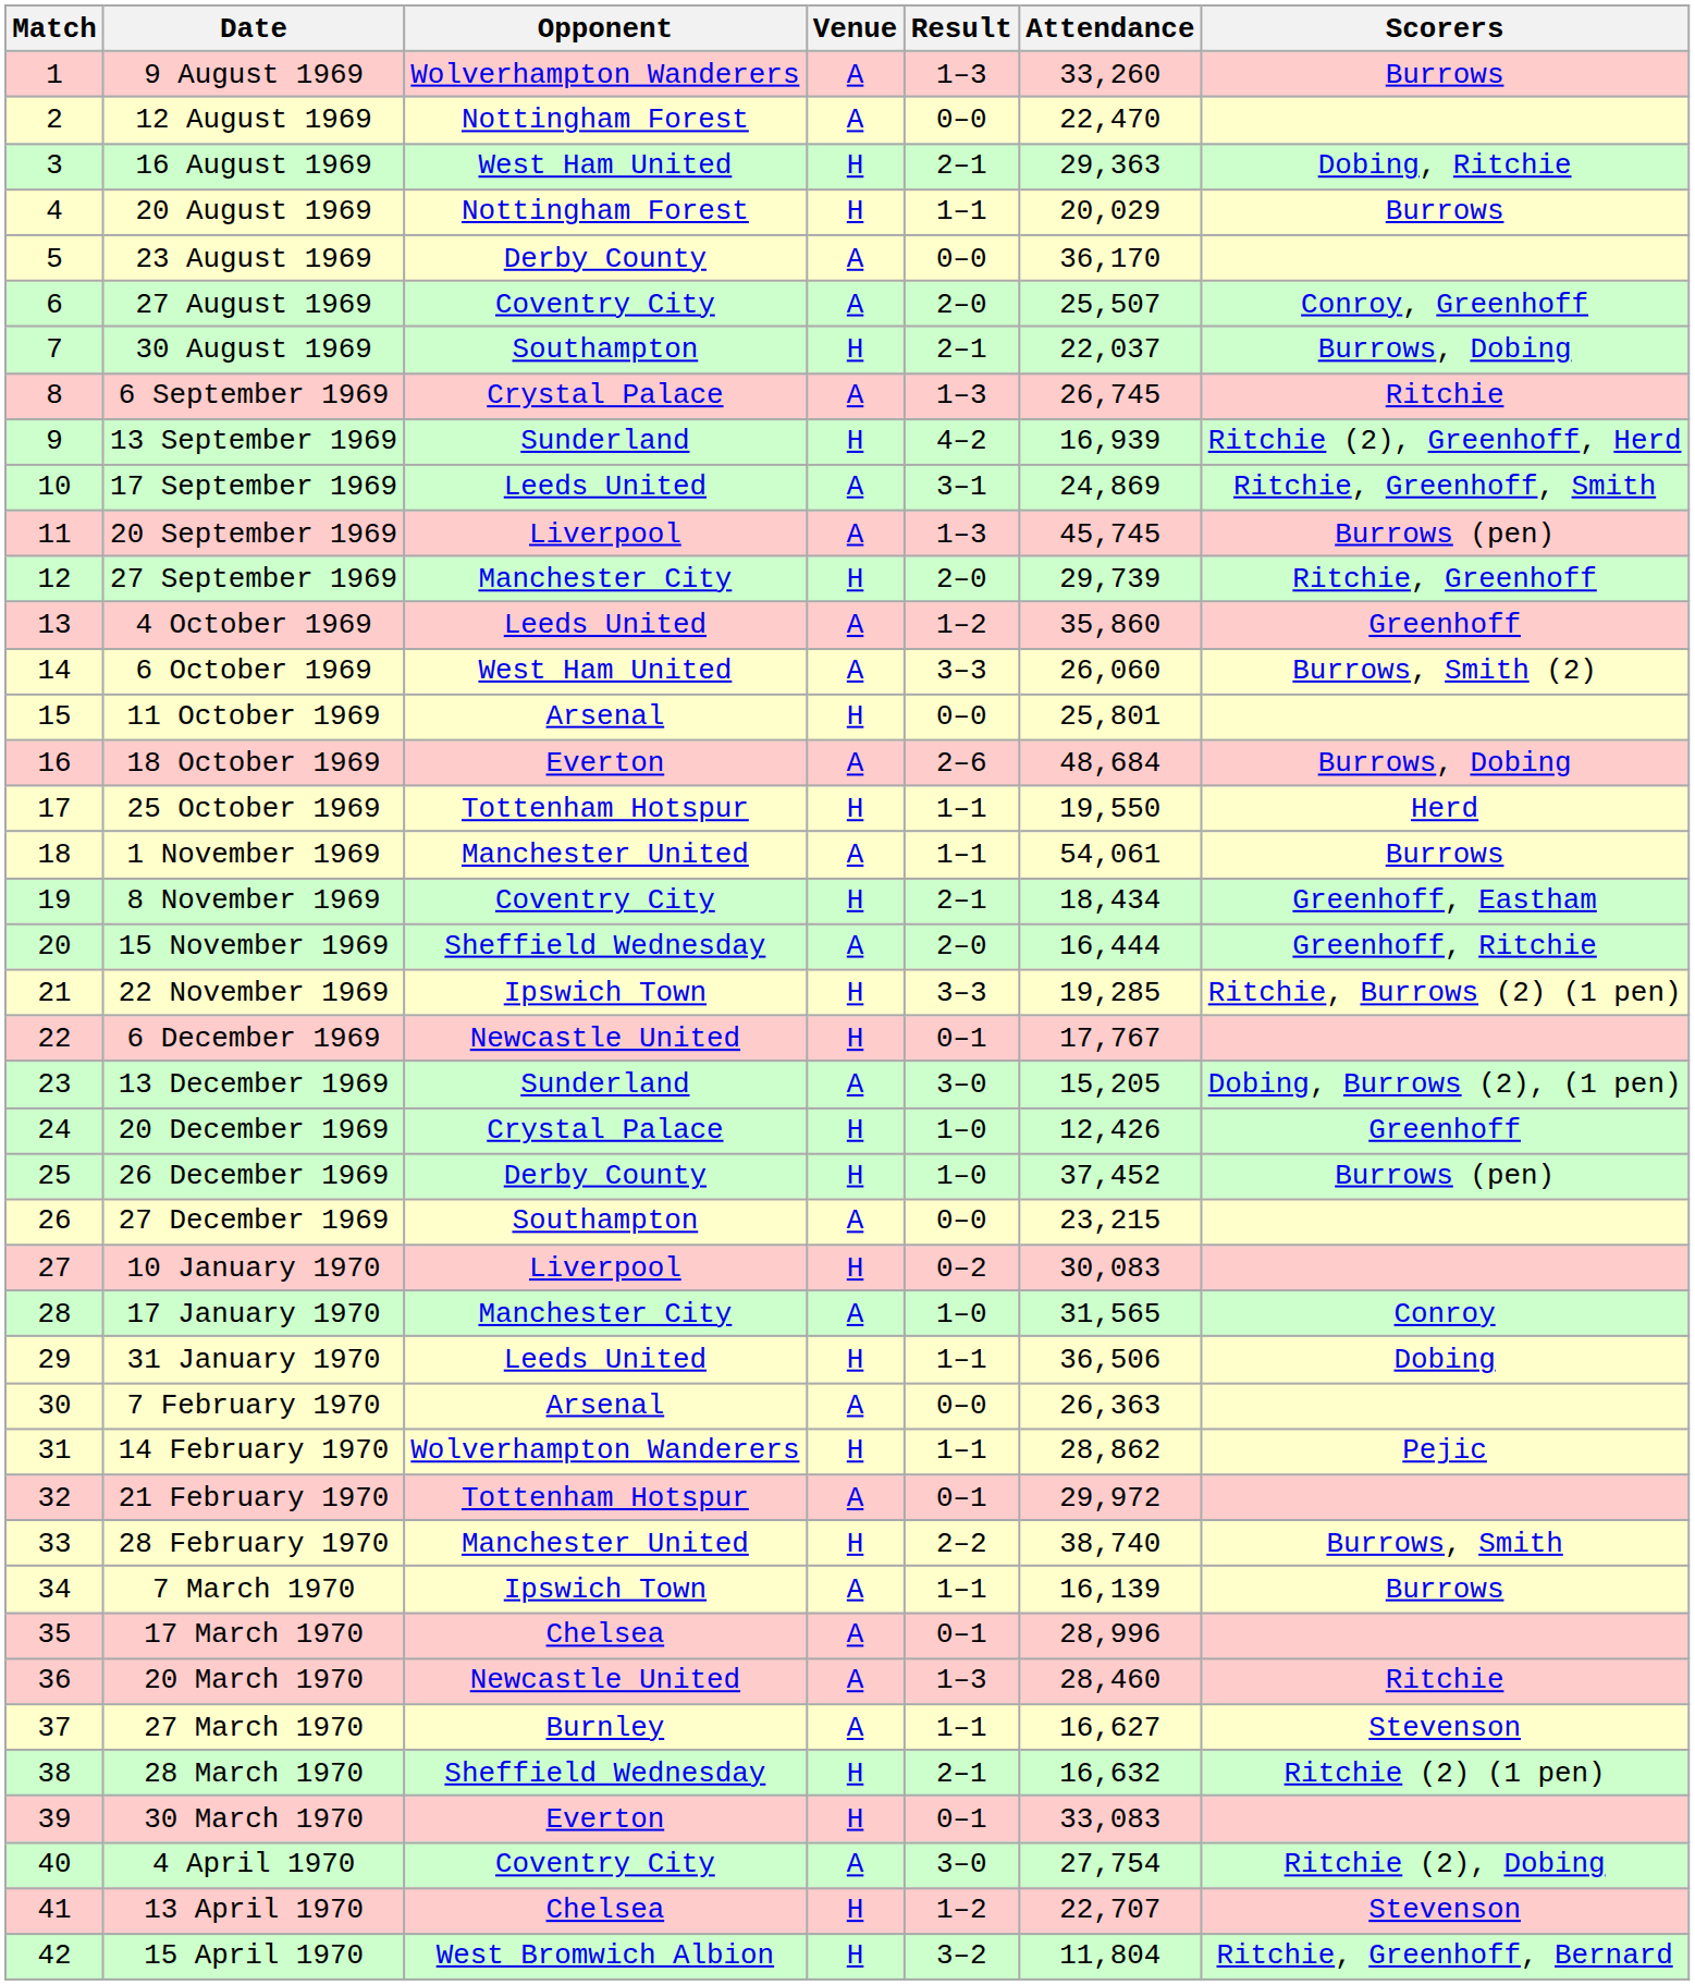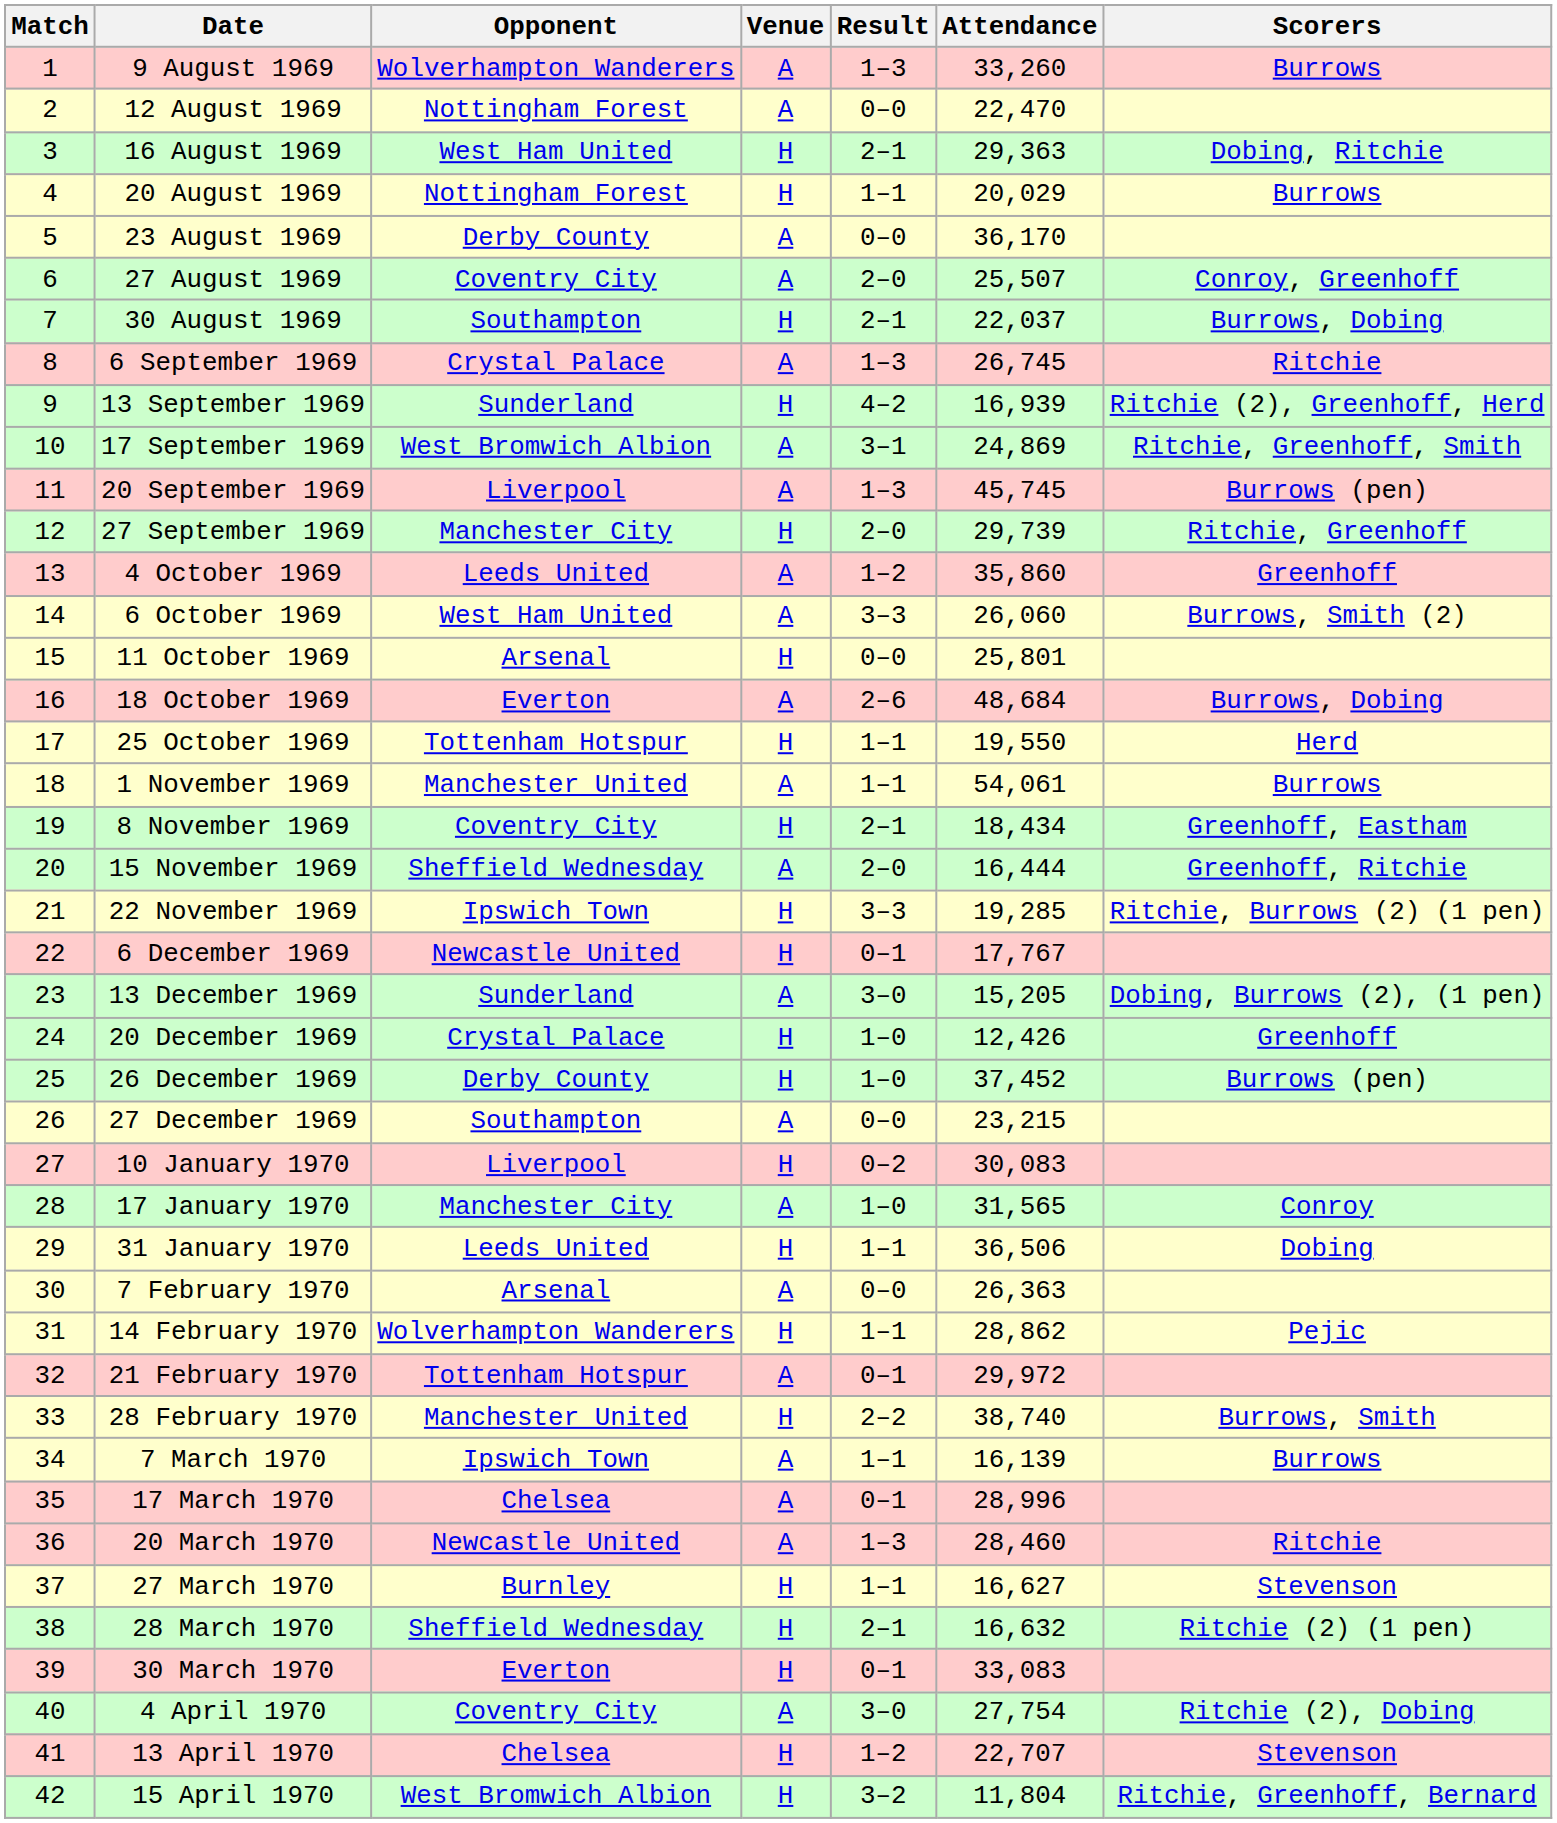 <table class="wikitable" style="font-size:100%; text-align:center">
 <tr>
 <th>Match</th>
 <th>Date</th>
 <th>Opponent</th>
 <th>Venue</th>
 <th>Result</th>
 <th>Attendance</th>
 <th>Scorers</th>
 </tr>
 <tr style="background-color: #FFCCCC;">
 <td>1</td>
 <td>9 August 1969</td>
 <td><a href='#'>Wolverhampton Wanderers</a></td>
 <td><a href='#'>A</a></td>
 <td>1–3</td>
 <td>33,260</td>
 <td><a href='#'>Burrows</a></td>
 </tr>
 <tr style="background-color: #FFFFCC;">
 <td>2</td>
 <td>12 August 1969</td>
 <td><a href='#'>Nottingham Forest</a></td>
 <td><a href='#'>A</a></td>
 <td>0–0</td>
 <td>22,470</td>
 <td></td>
 </tr>
 <tr style="background-color: #CCFFCC;">
 <td>3</td>
 <td>16 August 1969</td>
 <td><a href='#'>West Ham United</a></td>
 <td><a href='#'>H</a></td>
 <td>2–1</td>
 <td>29,363</td>
 <td><a href='#'>Dobing</a>, <a href='#'>Ritchie</a></td>
 </tr>
 <tr style="background-color: #FFFFCC;">
 <td>4</td>
 <td>20 August 1969</td>
 <td><a href='#'>Nottingham Forest</a></td>
 <td><a href='#'>H</a></td>
 <td>1–1</td>
 <td>20,029</td>
 <td><a href='#'>Burrows</a></td>
 </tr>
 <tr style="background-color: #FFFFCC;">
 <td>5</td>
 <td>23 August 1969</td>
 <td><a href='#'>Derby County</a></td>
 <td><a href='#'>A</a></td>
 <td>0–0</td>
 <td>36,170</td>
 <td></td>
 </tr>
 <tr style="background-color: #CCFFCC;">
 <td>6</td>
 <td>27 August 1969</td>
 <td><a href='#'>Coventry City</a></td>
 <td><a href='#'>A</a></td>
 <td>2–0</td>
 <td>25,507</td>
 <td><a href='#'>Conroy</a>, <a href='#'>Greenhoff</a></td>
 </tr>
 <tr style="background-color: #CCFFCC;">
 <td>7</td>
 <td>30 August 1969</td>
 <td><a href='#'>Southampton</a></td>
 <td><a href='#'>H</a></td>
 <td>2–1</td>
 <td>22,037</td>
 <td><a href='#'>Burrows</a>, <a href='#'>Dobing</a></td>
 </tr>
 <tr style="background-color: #FFCCCC;">
 <td>8</td>
 <td>6 September 1969</td>
 <td><a href='#'>Crystal Palace</a></td>
 <td><a href='#'>A</a></td>
 <td>1–3</td>
 <td>26,745</td>
 <td><a href='#'>Ritchie</a></td>
 </tr>
 <tr style="background-color: #CCFFCC;">
 <td>9</td>
 <td>13 September 1969</td>
 <td><a href='#'>Sunderland</a></td>
 <td><a href='#'>H</a></td>
 <td>4–2</td>
 <td>16,939</td>
 <td><a href='#'>Ritchie</a> (2), <a href='#'>Greenhoff</a>, <a href='#'>Herd</a></td>
 </tr>
 <tr style="background-color: #CCFFCC;">
 <td>10</td>
 <td>17 September 1969</td>
-<td><a href='#'>Leeds United</a></td>
+<td><a href='#'>West Bromwich Albion</a></td>
 <td><a href='#'>A</a></td>
 <td>3–1</td>
 <td>24,869</td>
 <td><a href='#'>Ritchie</a>, <a href='#'>Greenhoff</a>, <a href='#'>Smith</a></td>
 </tr>
 <tr style="background-color: #FFCCCC;">
 <td>11</td>
 <td>20 September 1969</td>
 <td><a href='#'>Liverpool</a></td>
 <td><a href='#'>A</a></td>
 <td>1–3</td>
 <td>45,745</td>
 <td><a href='#'>Burrows</a> (pen)</td>
 </tr>
 <tr style="background-color: #CCFFCC;">
 <td>12</td>
 <td>27 September 1969</td>
 <td><a href='#'>Manchester City</a></td>
 <td><a href='#'>H</a></td>
 <td>2–0</td>
 <td>29,739</td>
 <td><a href='#'>Ritchie</a>, <a href='#'>Greenhoff</a></td>
 </tr>
 <tr style="background-color: #FFCCCC;">
 <td>13</td>
 <td>4 October 1969</td>
 <td><a href='#'>Leeds United</a></td>
 <td><a href='#'>A</a></td>
 <td>1–2</td>
 <td>35,860</td>
 <td><a href='#'>Greenhoff</a></td>
 </tr>
 <tr style="background-color: #FFFFCC;">
 <td>14</td>
 <td>6 October 1969</td>
 <td><a href='#'>West Ham United</a></td>
 <td><a href='#'>A</a></td>
 <td>3–3</td>
 <td>26,060</td>
 <td><a href='#'>Burrows</a>, <a href='#'>Smith</a> (2)</td>
 </tr>
 <tr style="background-color: #FFFFCC;">
 <td>15</td>
 <td>11 October 1969</td>
 <td><a href='#'>Arsenal</a></td>
 <td><a href='#'>H</a></td>
 <td>0–0</td>
 <td>25,801</td>
 <td></td>
 </tr>
 <tr style="background-color: #FFCCCC;">
 <td>16</td>
 <td>18 October 1969</td>
 <td><a href='#'>Everton</a></td>
 <td><a href='#'>A</a></td>
 <td>2–6</td>
 <td>48,684</td>
 <td><a href='#'>Burrows</a>, <a href='#'>Dobing</a></td>
 </tr>
 <tr style="background-color: #FFFFCC;">
 <td>17</td>
 <td>25 October 1969</td>
 <td><a href='#'>Tottenham Hotspur</a></td>
 <td><a href='#'>H</a></td>
 <td>1–1</td>
 <td>19,550</td>
 <td><a href='#'>Herd</a></td>
 </tr>
 <tr style="background-color: #FFFFCC;">
 <td>18</td>
 <td>1 November 1969</td>
 <td><a href='#'>Manchester United</a></td>
 <td><a href='#'>A</a></td>
 <td>1–1</td>
 <td>54,061</td>
 <td><a href='#'>Burrows</a></td>
 </tr>
 <tr style="background-color: #CCFFCC;">
 <td>19</td>
 <td>8 November 1969</td>
 <td><a href='#'>Coventry City</a></td>
 <td><a href='#'>H</a></td>
 <td>2–1</td>
 <td>18,434</td>
 <td><a href='#'>Greenhoff</a>, <a href='#'>Eastham</a></td>
 </tr>
 <tr style="background-color: #CCFFCC;">
 <td>20</td>
 <td>15 November 1969</td>
 <td><a href='#'>Sheffield Wednesday</a></td>
 <td><a href='#'>A</a></td>
 <td>2–0</td>
 <td>16,444</td>
 <td><a href='#'>Greenhoff</a>, <a href='#'>Ritchie</a></td>
 </tr>
 <tr style="background-color: #FFFFCC;">
 <td>21</td>
 <td>22 November 1969</td>
 <td><a href='#'>Ipswich Town</a></td>
 <td><a href='#'>H</a></td>
 <td>3–3</td>
 <td>19,285</td>
 <td><a href='#'>Ritchie</a>, <a href='#'>Burrows</a> (2) (1 pen)</td>
 </tr>
 <tr style="background-color: #FFCCCC;">
 <td>22</td>
 <td>6 December 1969</td>
 <td><a href='#'>Newcastle United</a></td>
 <td><a href='#'>H</a></td>
 <td>0–1</td>
 <td>17,767</td>
 <td></td>
 </tr>
 <tr style="background-color: #CCFFCC;">
 <td>23</td>
 <td>13 December 1969</td>
 <td><a href='#'>Sunderland</a></td>
 <td><a href='#'>A</a></td>
 <td>3–0</td>
 <td>15,205</td>
 <td><a href='#'>Dobing</a>, <a href='#'>Burrows</a> (2), (1 pen)</td>
 </tr>
 <tr style="background-color: #CCFFCC;">
 <td>24</td>
 <td>20 December 1969</td>
 <td><a href='#'>Crystal Palace</a></td>
 <td><a href='#'>H</a></td>
 <td>1–0</td>
 <td>12,426</td>
 <td><a href='#'>Greenhoff</a></td>
 </tr>
 <tr style="background-color: #CCFFCC;">
 <td>25</td>
 <td>26 December 1969</td>
 <td><a href='#'>Derby County</a></td>
 <td><a href='#'>H</a></td>
 <td>1–0</td>
 <td>37,452</td>
 <td><a href='#'>Burrows</a> (pen)</td>
 </tr>
 <tr style="background-color: #FFFFCC;">
 <td>26</td>
 <td>27 December 1969</td>
 <td><a href='#'>Southampton</a></td>
 <td><a href='#'>A</a></td>
 <td>0–0</td>
 <td>23,215</td>
 <td></td>
 </tr>
 <tr style="background-color: #FFCCCC;">
 <td>27</td>
 <td>10 January 1970</td>
 <td><a href='#'>Liverpool</a></td>
 <td><a href='#'>H</a></td>
 <td>0–2</td>
 <td>30,083</td>
 <td></td>
 </tr>
 <tr style="background-color: #CCFFCC;">
 <td>28</td>
 <td>17 January 1970</td>
 <td><a href='#'>Manchester City</a></td>
 <td><a href='#'>A</a></td>
 <td>1–0</td>
 <td>31,565</td>
 <td><a href='#'>Conroy</a></td>
 </tr>
 <tr style="background-color: #FFFFCC;">
 <td>29</td>
 <td>31 January 1970</td>
 <td><a href='#'>Leeds United</a></td>
 <td><a href='#'>H</a></td>
 <td>1–1</td>
 <td>36,506</td>
 <td><a href='#'>Dobing</a></td>
 </tr>
 <tr style="background-color: #FFFFCC;">
 <td>30</td>
 <td>7 February 1970</td>
 <td><a href='#'>Arsenal</a></td>
 <td><a href='#'>A</a></td>
 <td>0–0</td>
 <td>26,363</td>
 <td></td>
 </tr>
 <tr style="background-color: #FFFFCC;">
 <td>31</td>
 <td>14 February 1970</td>
 <td><a href='#'>Wolverhampton Wanderers</a></td>
 <td><a href='#'>H</a></td>
 <td>1–1</td>
 <td>28,862</td>
 <td><a href='#'>Pejic</a></td>
 </tr>
 <tr style="background-color: #FFCCCC;">
 <td>32</td>
 <td>21 February 1970</td>
 <td><a href='#'>Tottenham Hotspur</a></td>
 <td><a href='#'>A</a></td>
 <td>0–1</td>
 <td>29,972</td>
 <td></td>
 </tr>
 <tr style="background-color: #FFFFCC;">
 <td>33</td>
 <td>28 February 1970</td>
 <td><a href='#'>Manchester United</a></td>
 <td><a href='#'>H</a></td>
 <td>2–2</td>
 <td>38,740</td>
 <td><a href='#'>Burrows</a>, <a href='#'>Smith</a></td>
 </tr>
 <tr style="background-color: #FFFFCC;">
 <td>34</td>
 <td>7 March 1970</td>
 <td><a href='#'>Ipswich Town</a></td>
 <td><a href='#'>A</a></td>
 <td>1–1</td>
 <td>16,139</td>
 <td><a href='#'>Burrows</a></td>
 </tr>
 <tr style="background-color: #FFCCCC;">
 <td>35</td>
 <td>17 March 1970</td>
 <td><a href='#'>Chelsea</a></td>
 <td><a href='#'>A</a></td>
 <td>0–1</td>
 <td>28,996</td>
 <td></td>
 </tr>
 <tr style="background-color: #FFCCCC;">
 <td>36</td>
 <td>20 March 1970</td>
 <td><a href='#'>Newcastle United</a></td>
 <td><a href='#'>A</a></td>
 <td>1–3</td>
 <td>28,460</td>
 <td><a href='#'>Ritchie</a></td>
 </tr>
 <tr style="background-color: #FFFFCC;">
 <td>37</td>
 <td>27 March 1970</td>
 <td><a href='#'>Burnley</a></td>
-<td><a href='#'>A</a></td>
+<td><a href='#'>H</a></td>
 <td>1–1</td>
 <td>16,627</td>
 <td><a href='#'>Stevenson</a></td>
 </tr>
 <tr style="background-color: #CCFFCC;">
 <td>38</td>
 <td>28 March 1970</td>
 <td><a href='#'>Sheffield Wednesday</a></td>
 <td><a href='#'>H</a></td>
 <td>2–1</td>
 <td>16,632</td>
 <td><a href='#'>Ritchie</a> (2) (1 pen)</td>
 </tr>
 <tr style="background-color: #FFCCCC;">
 <td>39</td>
 <td>30 March 1970</td>
 <td><a href='#'>Everton</a></td>
 <td><a href='#'>H</a></td>
 <td>0–1</td>
 <td>33,083</td>
 <td></td>
 </tr>
 <tr style="background-color: #CCFFCC;">
 <td>40</td>
 <td>4 April 1970</td>
 <td><a href='#'>Coventry City</a></td>
 <td><a href='#'>A</a></td>
 <td>3–0</td>
 <td>27,754</td>
 <td><a href='#'>Ritchie</a> (2), <a href='#'>Dobing</a></td>
 </tr>
 <tr style="background-color: #FFCCCC;">
 <td>41</td>
 <td>13 April 1970</td>
 <td><a href='#'>Chelsea</a></td>
 <td><a href='#'>H</a></td>
 <td>1–2</td>
 <td>22,707</td>
 <td><a href='#'>Stevenson</a></td>
 </tr>
 <tr style="background-color: #CCFFCC;">
 <td>42</td>
 <td>15 April 1970</td>
 <td><a href='#'>West Bromwich Albion</a></td>
 <td><a href='#'>H</a></td>
 <td>3–2</td>
 <td>11,804</td>
 <td><a href='#'>Ritchie</a>, <a href='#'>Greenhoff</a>, <a href='#'>Bernard</a></td>
 </tr>
 </table>
